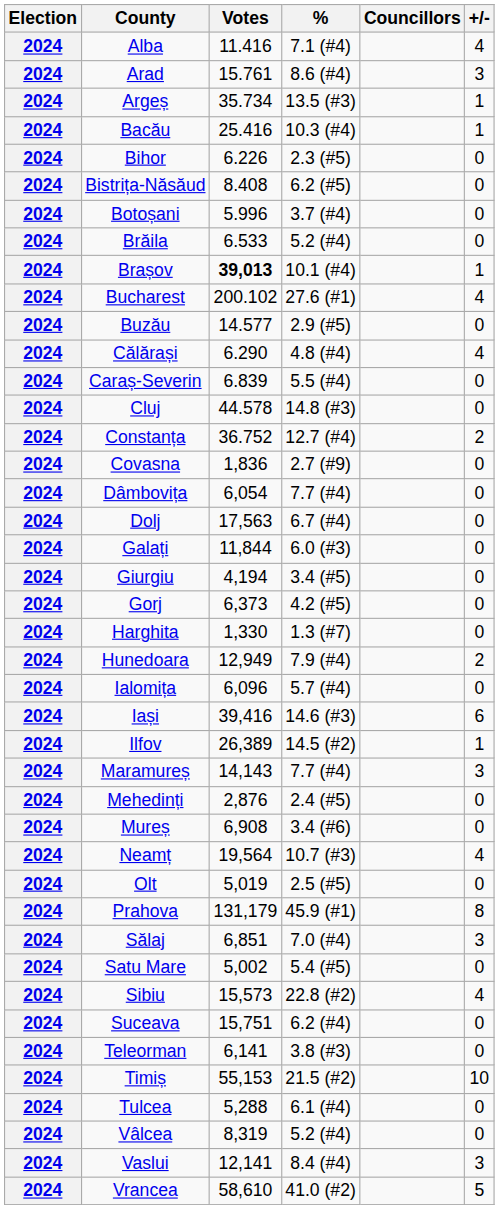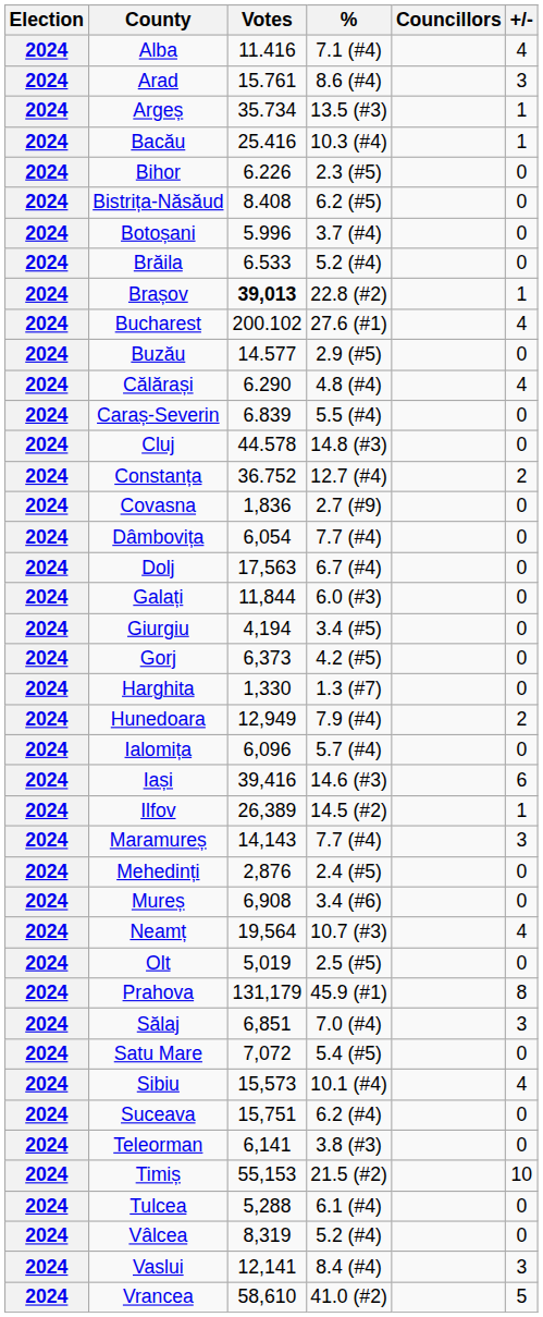 <table class="wikitable collapsible collapsed"  style="text-align:center;">
 <tr>
 <th>Election</th>
 <th>County</th>
 <th>Votes</th>
 <th>%</th>
 <th>Councillors</th>
 <th>+/-</th>
 </tr>
 <tr>
 <th><a href='#'>2024</a></th>
 <td><a href='#'>Alba</a></td>
 <td>11.416</td>
 <td>7.1 (#4)</td>
 <td></td>
 <td> 4</td>
 </tr>
 <tr>
 <th><a href='#'>2024</a></th>
 <td><a href='#'>Arad</a></td>
 <td>15.761</td>
 <td>8.6 (#4)</td>
 <td></td>
 <td> 3</td>
 </tr>
 <tr>
 <th><a href='#'>2024</a></th>
 <td><a href='#'>Argeș</a></td>
 <td>35.734</td>
 <td>13.5 (#3)</td>
 <td> </td>
 <td> 1</td>
 </tr>
 <tr>
 <th><a href='#'>2024</a></th>
 <td><a href='#'>Bacău</a></td>
 <td>25.416</td>
 <td>10.3 (#4)</td>
 <td></td>
 <td> 1</td>
 </tr>
 <tr>
 <th><a href='#'>2024</a></th>
 <td><a href='#'>Bihor</a></td>
 <td>6.226</td>
 <td>2.3 (#5)</td>
 <td></td>
 <td> 0</td>
 </tr>
 <tr>
 <th><a href='#'>2024</a></th>
 <td><a href='#'>Bistrița-Năsăud</a></td>
 <td>8.408</td>
 <td>6.2 (#5)</td>
 <td></td>
 <td> 0</td>
 </tr>
 <tr>
 <th><a href='#'>2024</a></th>
 <td><a href='#'>Botoșani</a></td>
 <td>5.996</td>
 <td>3.7 (#4)</td>
 <td></td>
 <td> 0</td>
 </tr>
 <tr>
 <th><a href='#'>2024</a></th>
 <td><a href='#'>Brăila</a></td>
 <td>6.533</td>
 <td>5.2 (#4)</td>
 <td></td>
 <td> 0</td>
 </tr>
 <tr>
 <th><a href='#'>2024</a></th>
 <td><a href='#'>Brașov</a></td>
 <td><strong>39,013</strong></td>
-<td>10.1 (#4)</td>
+<td>22.8 (#2)</td>
 <td> </td>
 <td> 1</td>
 </tr>
 <tr>
 <th><a href='#'>2024</a></th>
 <td><a href='#'>Bucharest</a></td>
 <td>200.102</td>
 <td>27.6 (#1)</td>
 <td> </td>
 <td> 4</td>
 </tr>
 <tr>
 <th><a href='#'>2024</a></th>
 <td><a href='#'>Buzău</a></td>
 <td>14.577</td>
 <td>2.9 (#5)</td>
 <td></td>
 <td> 0</td>
 </tr>
 <tr>
 <th><a href='#'>2024</a></th>
 <td><a href='#'>Călărași</a></td>
 <td>6.290</td>
 <td>4.8 (#4)</td>
 <td></td>
 <td> 4</td>
 </tr>
 <tr>
 <th><a href='#'>2024</a></th>
 <td><a href='#'>Caraș-Severin</a></td>
 <td>6.839</td>
 <td>5.5 (#4)</td>
 <td></td>
 <td> 0</td>
 </tr>
 <tr>
 <th><a href='#'>2024</a></th>
 <td><a href='#'>Cluj</a></td>
 <td>44.578</td>
 <td>14.8 (#3)</td>
 <td></td>
 <td> 0</td>
 </tr>
 <tr>
 <th><a href='#'>2024</a></th>
 <td><a href='#'>Constanța</a></td>
 <td>36.752</td>
 <td>12.7 (#4)</td>
 <td></td>
 <td> 2</td>
 </tr>
 <tr>
 <th><a href='#'>2024</a></th>
 <td><a href='#'>Covasna</a></td>
 <td>1,836</td>
 <td>2.7 (#9)</td>
 <td></td>
 <td> 0</td>
 </tr>
 <tr>
 <th><a href='#'>2024</a></th>
 <td><a href='#'>Dâmbovița</a></td>
 <td>6,054</td>
 <td>7.7 (#4)</td>
 <td></td>
 <td> 0</td>
 </tr>
 <tr>
 <th><a href='#'>2024</a></th>
 <td><a href='#'>Dolj</a></td>
 <td>17,563</td>
 <td>6.7 (#4)</td>
 <td></td>
 <td> 0</td>
 </tr>
 <tr>
 <th><a href='#'>2024</a></th>
 <td><a href='#'>Galați</a></td>
 <td>11,844</td>
 <td>6.0 (#3)</td>
 <td></td>
 <td> 0</td>
 </tr>
 <tr>
 <th><a href='#'>2024</a></th>
 <td><a href='#'>Giurgiu</a></td>
 <td>4,194</td>
 <td>3.4 (#5)</td>
 <td></td>
 <td> 0</td>
 </tr>
 <tr>
 <th><a href='#'>2024</a></th>
 <td><a href='#'>Gorj</a></td>
 <td>6,373</td>
 <td>4.2 (#5)</td>
 <td></td>
 <td> 0</td>
 </tr>
 <tr>
 <th><a href='#'>2024</a></th>
 <td><a href='#'>Harghita</a></td>
 <td>1,330</td>
 <td>1.3 (#7)</td>
 <td></td>
 <td> 0</td>
 </tr>
 <tr>
 <th><a href='#'>2024</a></th>
 <td><a href='#'>Hunedoara</a></td>
 <td>12,949</td>
 <td>7.9 (#4)</td>
 <td></td>
 <td> 2</td>
 </tr>
 <tr>
 <th><a href='#'>2024</a></th>
 <td><a href='#'>Ialomița</a></td>
 <td>6,096</td>
 <td>5.7 (#4)</td>
 <td></td>
 <td> 0</td>
 </tr>
 <tr>
 <th><a href='#'>2024</a></th>
 <td><a href='#'>Iași</a></td>
 <td>39,416</td>
 <td>14.6 (#3)</td>
 <td></td>
 <td> 6</td>
 </tr>
 <tr>
 <th><a href='#'>2024</a></th>
 <td><a href='#'>Ilfov</a></td>
 <td>26,389</td>
 <td>14.5 (#2)</td>
 <td></td>
 <td> 1</td>
 </tr>
 <tr>
 <th><a href='#'>2024</a></th>
 <td><a href='#'>Maramureș</a></td>
 <td>14,143</td>
 <td>7.7 (#4)</td>
 <td></td>
 <td> 3</td>
 </tr>
 <tr>
 <th><a href='#'>2024</a></th>
 <td><a href='#'>Mehedinți</a></td>
 <td>2,876</td>
 <td>2.4 (#5)</td>
 <td></td>
 <td> 0</td>
 </tr>
 <tr>
 <th><a href='#'>2024</a></th>
 <td><a href='#'>Mureș</a></td>
 <td>6,908</td>
 <td>3.4 (#6)</td>
 <td></td>
 <td> 0</td>
 </tr>
 <tr>
 <th><a href='#'>2024</a></th>
 <td><a href='#'>Neamț</a></td>
 <td>19,564</td>
 <td>10.7 (#3)</td>
 <td></td>
 <td> 4</td>
 </tr>
 <tr>
 <th><a href='#'>2024</a></th>
 <td><a href='#'>Olt</a></td>
 <td>5,019</td>
 <td>2.5 (#5)</td>
 <td></td>
 <td> 0</td>
 </tr>
 <tr>
 <th><a href='#'>2024</a></th>
 <td><a href='#'>Prahova</a></td>
 <td>131,179</td>
 <td>45.9 (#1)</td>
 <td></td>
 <td>8</td>
 </tr>
 <tr>
 <th><a href='#'>2024</a></th>
 <td><a href='#'>Sălaj</a></td>
 <td>6,851</td>
 <td>7.0 (#4)</td>
 <td></td>
 <td> 3</td>
 </tr>
 <tr>
 <th><a href='#'>2024</a></th>
 <td><a href='#'>Satu Mare</a></td>
-<td>5,002</td>
+<td>7,072</td>
 <td>5.4 (#5)</td>
 <td></td>
 <td> 0</td>
 </tr>
 <tr>
 <th><a href='#'>2024</a></th>
 <td><a href='#'>Sibiu</a></td>
 <td>15,573</td>
-<td>22.8 (#2)</td>
+<td>10.1 (#4)</td>
 <td></td>
 <td> 4</td>
 </tr>
 <tr>
 <th><a href='#'>2024</a></th>
 <td><a href='#'>Suceava</a></td>
 <td>15,751</td>
 <td>6.2 (#4)</td>
 <td></td>
 <td> 0</td>
 </tr>
 <tr>
 <th><a href='#'>2024</a></th>
 <td><a href='#'>Teleorman</a></td>
 <td>6,141</td>
 <td>3.8 (#3)</td>
 <td></td>
 <td> 0</td>
 </tr>
 <tr>
 <th><a href='#'>2024</a></th>
 <td><a href='#'>Timiș</a></td>
 <td>55,153</td>
 <td>21.5 (#2)</td>
 <td></td>
 <td> 10</td>
 </tr>
 <tr>
 <th><a href='#'>2024</a></th>
 <td><a href='#'>Tulcea</a></td>
 <td>5,288</td>
 <td>6.1 (#4)</td>
 <td></td>
 <td> 0</td>
 </tr>
 <tr>
 <th><a href='#'>2024</a></th>
 <td><a href='#'>Vâlcea</a></td>
 <td>8,319</td>
 <td>5.2 (#4)</td>
 <td></td>
 <td> 0</td>
 </tr>
 <tr>
 <th><a href='#'>2024</a></th>
 <td><a href='#'>Vaslui</a></td>
 <td>12,141</td>
 <td>8.4 (#4)</td>
 <td></td>
 <td> 3</td>
 </tr>
 <tr>
 <th><a href='#'>2024</a></th>
 <td><a href='#'>Vrancea</a></td>
 <td>58,610</td>
 <td>41.0 (#2)</td>
 <td></td>
 <td>5</td>
 </tr>
 </table>
